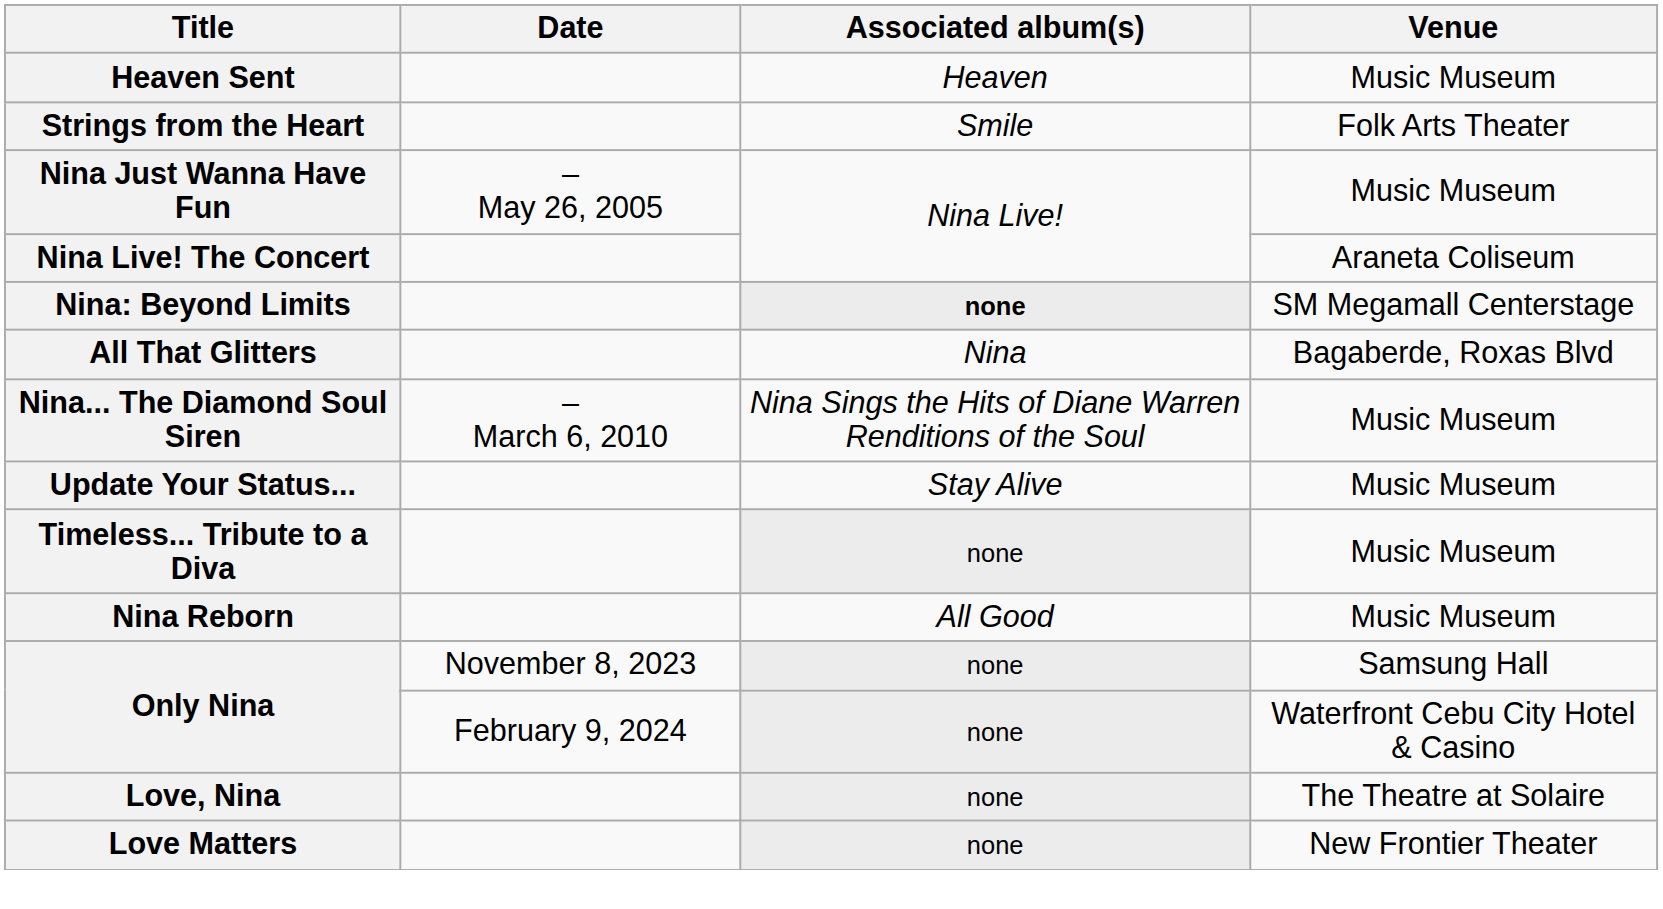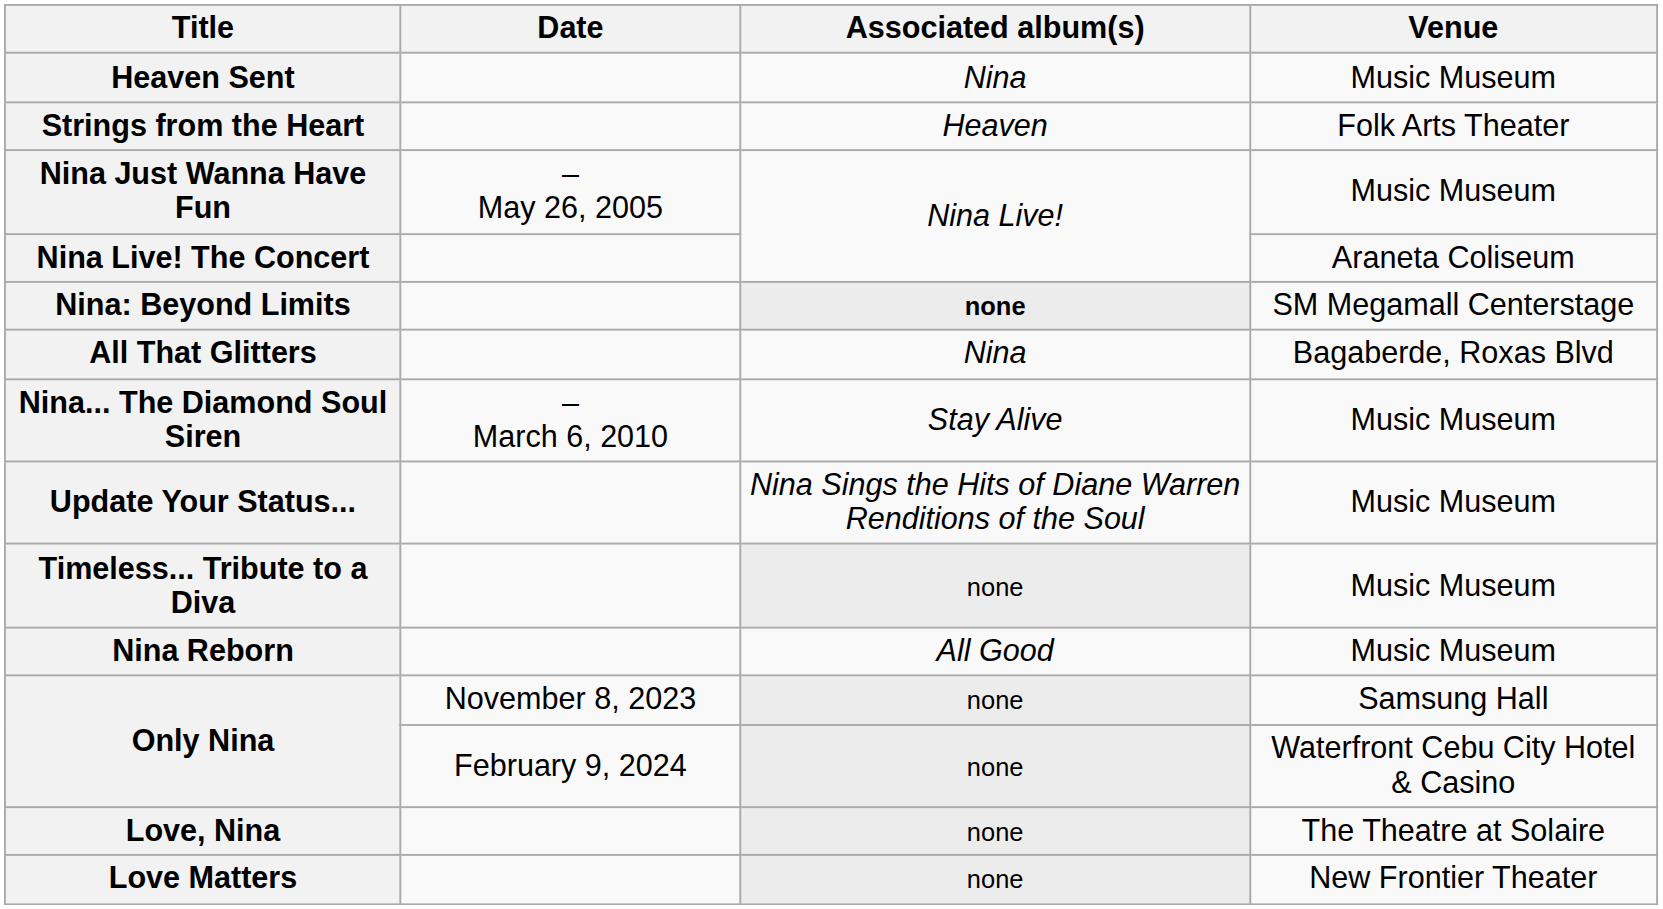 <table class="wikitable sortable plainrowheaders" style="text-align:center;">
 <tr>
 <th scope="col" width="200">Title</th>
 <th scope="col" width="170">Date</th>
 <th scope="col" width="260">Associated album(s)</th>
 <th scope="col" width="205" class="unsortable">Venue</th>
 </tr>
 <tr>
 <th scope="row">Heaven Sent</th>
 <td></td>
-<td><em>Heaven</em></td>
+<td><em>Nina</em></td>
 <td>Music Museum</td>
 </tr>
 <tr>
 <th scope="row">Strings from the Heart</th>
 <td></td>
-<td><em>Smile</em></td>
+<td><em>Heaven</em></td>
 <td>Folk Arts Theater</td>
 </tr>
 <tr>
 <th scope="row">Nina Just Wanna Have Fun</th>
 <td> –<br>May 26, 2005</td>
 <td rowspan="2"><em>Nina Live!</em></td>
 <td>Music Museum</td>
 </tr>
 <tr>
 <th scope="row">Nina Live! The Concert</th>
 <td></td>
 <td>Araneta Coliseum</td>
 </tr>
 <tr>
 <th scope="row">Nina: Beyond Limits</th>
 <td></td>
 <td style="background:#ECECEC;"><strong><small>none</small></strong></td>
 <td>SM Megamall Centerstage</td>
 </tr>
 <tr>
 <th scope="row">All That Glitters</th>
 <td></td>
 <td><em>Nina</em></td>
 <td>Bagaberde, Roxas Blvd</td>
 </tr>
 <tr>
 <th scope="row">Nina... The Diamond Soul Siren</th>
 <td> –<br>March 6, 2010</td>
-<td><em>Nina Sings the Hits of Diane Warren</em><br><em>Renditions of the Soul</em></td>
+<td><em>Stay Alive</em></td>
 <td>Music Museum</td>
 </tr>
 <tr>
 <th scope="row">Update Your Status...</th>
 <td></td>
-<td><em>Stay Alive</em></td>
+<td><em>Nina Sings the Hits of Diane Warren</em><br><em>Renditions of the Soul</em></td>
 <td>Music Museum</td>
 </tr>
 <tr>
 <th scope="row">Timeless... Tribute to a Diva</th>
 <td></td>
 <td style="background:#ECECEC;"><small>none</small></td>
 <td>Music Museum</td>
 </tr>
 <tr>
 <th scope="row">Nina Reborn</th>
 <td></td>
 <td><em>All Good</em></td>
 <td>Music Museum</td>
 </tr>
 <tr>
 <th scope="row" rowspan="2">Only Nina</th>
 <td>November 8, 2023</td>
 <td style="background:#ECECEC;"><small>none</small></td>
 <td>Samsung Hall</td>
 </tr>
 <tr>
 <td>February 9, 2024</td>
 <td style="background:#ECECEC;"><small>none</small></td>
 <td>Waterfront Cebu City Hotel & Casino</td>
 </tr>
 <tr>
 <th scope="row">Love, Nina</th>
 <td></td>
 <td style="background:#ECECEC;"><small>none</small></td>
 <td>The Theatre at Solaire</td>
 </tr>
 <tr>
 <th scope="row">Love Matters</th>
 <td></td>
 <td style="background:#ECECEC;"><small>none</small></td>
 <td>New Frontier Theater</td>
 </tr>
 <tr>
 </tr>
 </table>
